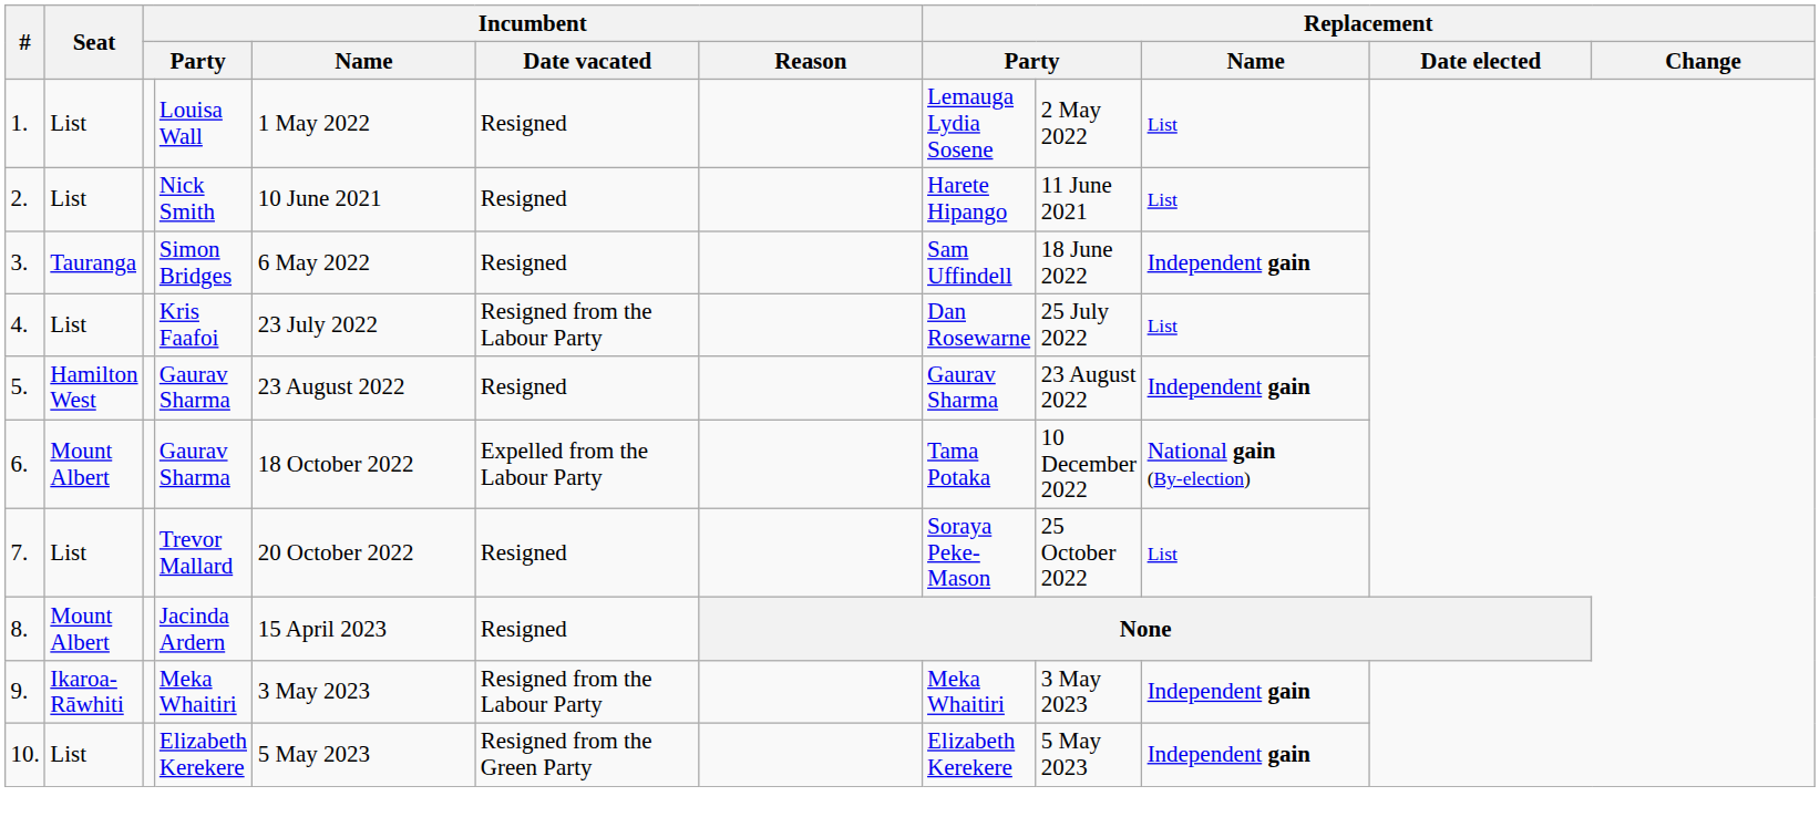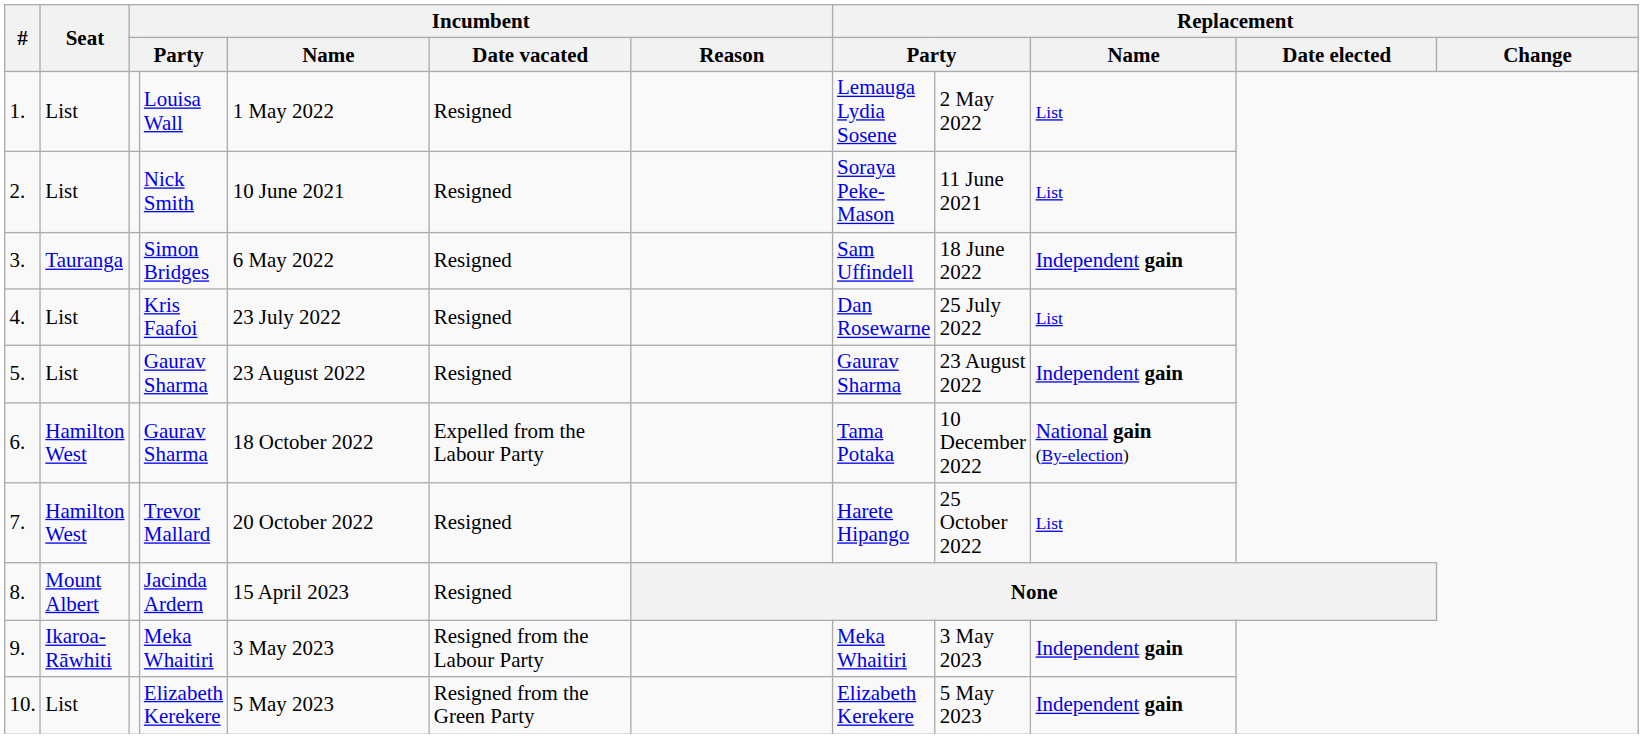 <table class="wikitable">
 <tr>
 <th rowspan="2">#</th>
 <th rowspan="2">Seat</th>
 <th colspan="5">Incumbent</th>
 <th colspan="5">Replacement</th>
 </tr>
 <tr>
 <th colspan="2">Party</th>
 <th style="width:10em;">Name</th>
 <th style="width:10em;">Date vacated</th>
 <th style="width:10em;">Reason</th>
 <th colspan="2">Party</th>
 <th style="width:10em;">Name</th>
 <th style="width:10em;">Date elected</th>
 <th style="width:10em;">Change</th>
 </tr>
 <tr>
 <td>1.</td>
 <td>List</td>
 <td></td>
 <td><a href='#'>Louisa Wall</a></td>
 <td>1 May 2022</td>
 <td>Resigned</td>
 <td></td>
 <td><a href='#'>Lemauga Lydia Sosene</a></td>
 <td>2 May 2022</td>
 <td><small><a href='#'>List</a></small></td>
 </tr>
 <tr>
 <td>2.</td>
 <td>List</td>
 <td></td>
 <td><a href='#'>Nick Smith</a></td>
 <td>10 June 2021</td>
 <td>Resigned</td>
 <td></td>
-<td><a href='#'>Harete Hipango</a></td>
+<td><a href='#'>Soraya Peke-Mason</a></td>
 <td>11 June 2021</td>
 <td><small><a href='#'>List</a></small></td>
 </tr>
 <tr>
 <td>3.</td>
 <td><a href='#'>Tauranga</a></td>
 <td></td>
 <td><a href='#'>Simon Bridges</a></td>
 <td>6 May 2022</td>
 <td>Resigned</td>
 <td></td>
 <td><a href='#'>Sam Uffindell</a></td>
 <td>18 June 2022</td>
 <td><a href='#'>Independent</a> <strong>gain</strong></td>
 </tr>
 <tr>
 <td>4.</td>
 <td>List</td>
 <td></td>
 <td><a href='#'>Kris Faafoi</a></td>
 <td>23 July 2022</td>
-<td>Resigned from the Labour Party</td>
+<td>Resigned</td>
 <td></td>
 <td><a href='#'>Dan Rosewarne</a></td>
 <td>25 July 2022</td>
 <td><small><a href='#'>List</a></small></td>
 </tr>
 <tr>
 <td>5.</td>
-<td><a href='#'>Hamilton West</a></td>
+<td>List</td>
 <td></td>
 <td><a href='#'>Gaurav Sharma</a></td>
 <td>23 August 2022</td>
 <td>Resigned</td>
 <td></td>
 <td><a href='#'>Gaurav Sharma</a></td>
 <td>23 August 2022</td>
 <td><a href='#'>Independent</a> <strong>gain</strong></td>
 </tr>
 <tr>
 <td>6.</td>
-<td><a href='#'>Mount Albert</a></td>
+<td><a href='#'>Hamilton West</a></td>
 <td></td>
 <td><a href='#'>Gaurav Sharma</a></td>
 <td>18 October 2022</td>
 <td>Expelled from the Labour Party</td>
 <td></td>
 <td><a href='#'>Tama Potaka</a></td>
 <td>10 December 2022</td>
 <td><a href='#'>National</a> <strong>gain</strong><br><small>(<a href='#'>By-election</a>)</small></td>
 </tr>
 <tr>
 <td>7.</td>
-<td>List</td>
+<td><a href='#'>Hamilton West</a></td>
 <td></td>
 <td><a href='#'>Trevor Mallard</a></td>
 <td>20 October 2022</td>
 <td>Resigned</td>
 <td></td>
-<td><a href='#'>Soraya Peke-Mason</a></td>
+<td><a href='#'>Harete Hipango</a></td>
 <td>25 October 2022</td>
 <td><small><a href='#'>List</a></small></td>
 </tr>
 <tr>
 <td>8.</td>
 <td><a href='#'>Mount Albert</a></td>
 <td></td>
 <td><a href='#'>Jacinda Ardern</a></td>
 <td>15 April 2023</td>
 <td>Resigned</td>
 <th align=center colspan="5">None</th>
 </tr>
 <tr>
 <td>9.</td>
 <td><a href='#'>Ikaroa-Rāwhiti</a></td>
 <td></td>
 <td><a href='#'>Meka Whaitiri</a></td>
 <td>3 May 2023</td>
 <td>Resigned from the Labour Party</td>
 <td></td>
 <td><a href='#'>Meka Whaitiri</a></td>
 <td>3 May 2023</td>
 <td><a href='#'>Independent</a> <strong>gain</strong></td>
 </tr>
 <tr>
 <td>10.</td>
 <td>List</td>
 <td></td>
 <td><a href='#'>Elizabeth Kerekere</a></td>
 <td>5 May 2023</td>
 <td>Resigned from the Green Party</td>
 <td></td>
 <td><a href='#'>Elizabeth Kerekere</a></td>
 <td>5 May 2023</td>
 <td><a href='#'>Independent</a> <strong>gain</strong></td>
 </tr>
 </table>
